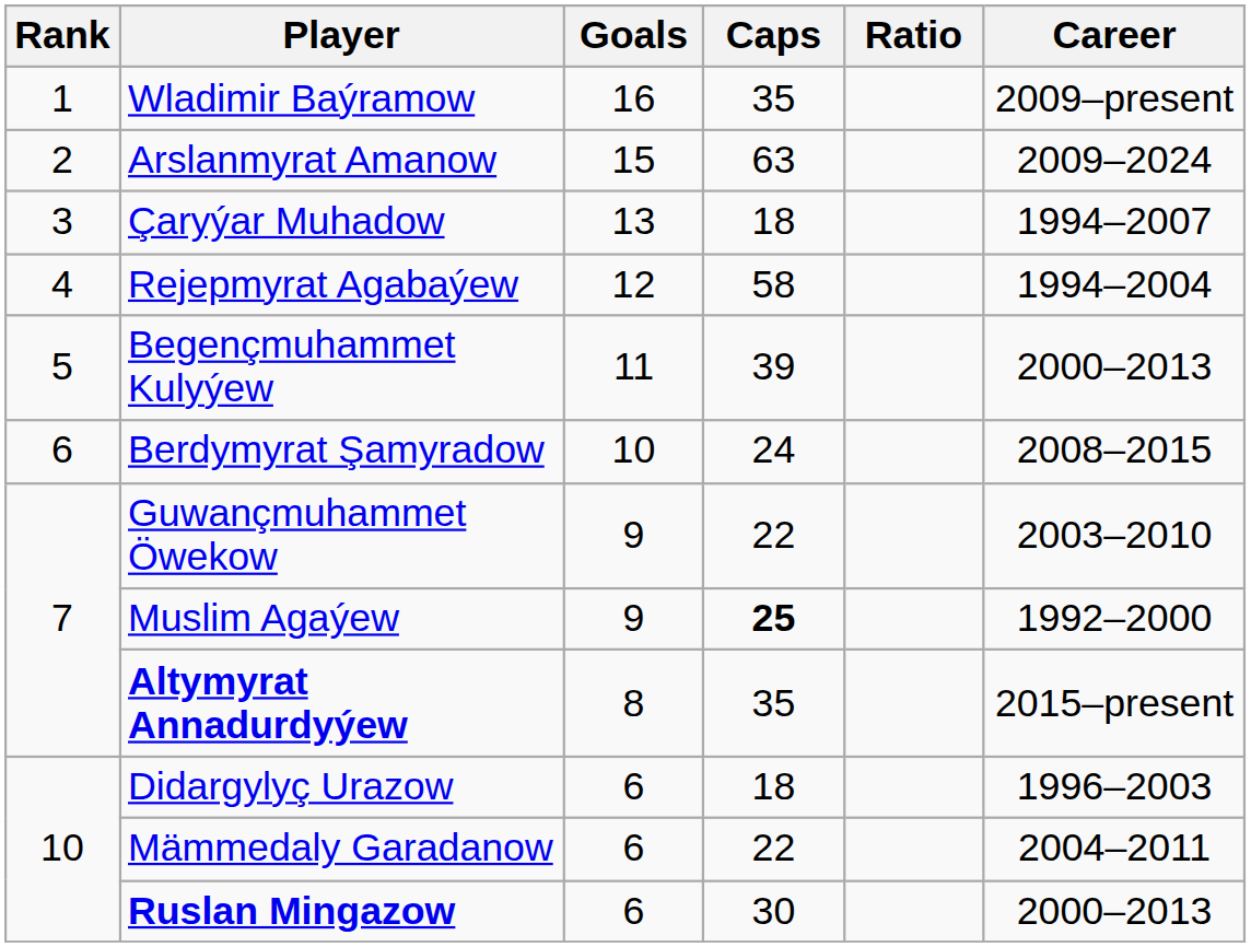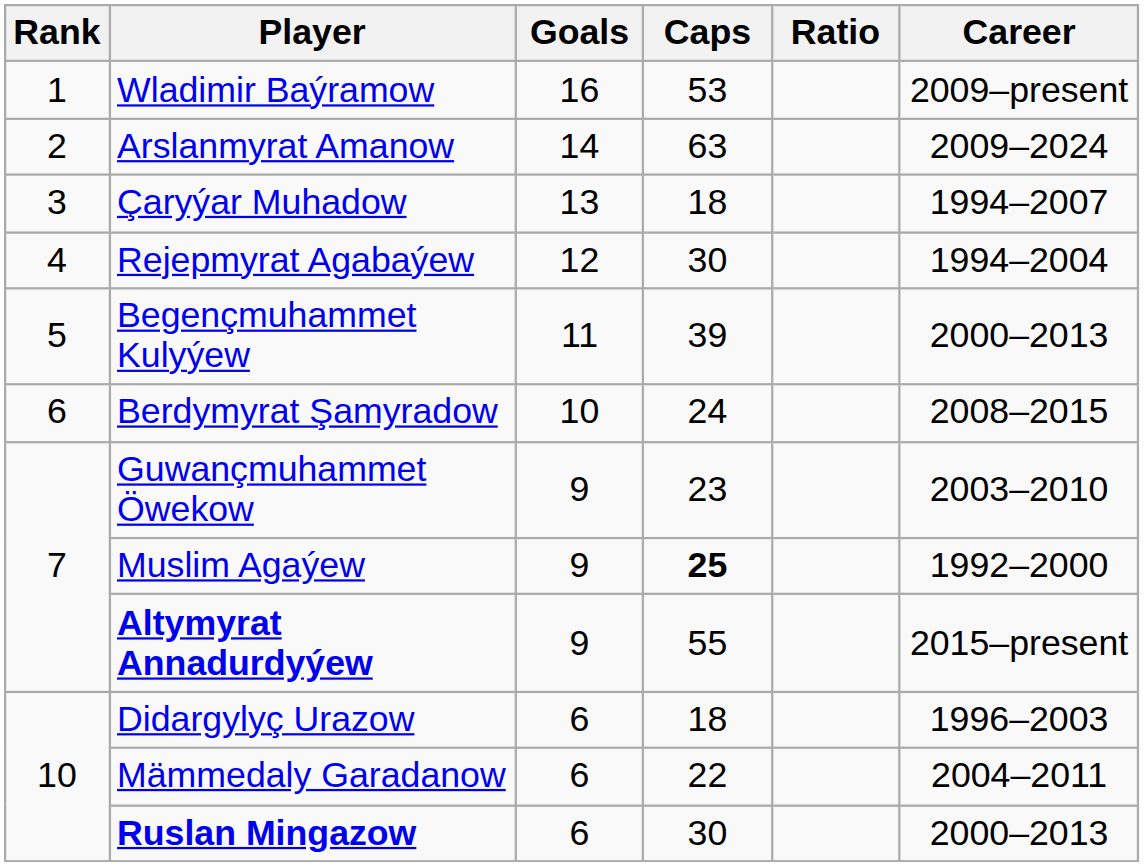 <table class="wikitable sortable" style="text-align:center;">
 <tr>
 <th width=30px>Rank</th>
 <th style="width:175px;">Player</th>
 <th width=50px>Goals</th>
 <th width=50px>Caps</th>
 <th width=50px>Ratio</th>
 <th style="width:100px;">Career</th>
 </tr>
 <tr>
 <td>1</td>
 <td style="text-align: left;"><a href='#'>Wladimir Baýramow</a></td>
 <td>16</td>
-<td>35</td>
+<td>53</td>
 <td></td>
 <td>2009–present</td>
 </tr>
 <tr>
 <td>2</td>
 <td style="text-align: left;"><a href='#'>Arslanmyrat Amanow</a></td>
-<td>15</td>
+<td>14</td>
 <td>63</td>
 <td></td>
 <td>2009–2024</td>
 </tr>
 <tr>
 <td>3</td>
 <td style="text-align: left;"><a href='#'>Çaryýar Muhadow</a></td>
 <td>13</td>
 <td>18</td>
 <td></td>
 <td>1994–2007</td>
 </tr>
 <tr>
 <td>4</td>
 <td style="text-align: left;"><a href='#'>Rejepmyrat Agabaýew</a></td>
 <td>12</td>
-<td>58</td>
+<td>30</td>
 <td></td>
 <td>1994–2004</td>
 </tr>
 <tr>
 <td>5</td>
 <td style="text-align: left;"><a href='#'>Begençmuhammet Kulyýew</a></td>
 <td>11</td>
 <td>39</td>
 <td></td>
 <td>2000–2013</td>
 </tr>
 <tr>
 <td>6</td>
 <td style="text-align: left;"><a href='#'>Berdymyrat Şamyradow</a></td>
 <td>10</td>
 <td>24</td>
 <td></td>
 <td>2008–2015</td>
 </tr>
 <tr>
 <td rowspan=3>7</td>
 <td style="text-align: left;"><a href='#'>Guwançmuhammet Öwekow</a></td>
 <td>9</td>
-<td>22</td>
+<td>23</td>
 <td></td>
 <td>2003–2010</td>
 </tr>
 <tr>
 <td style="text-align: left;"><a href='#'>Muslim Agaýew</a></td>
 <td>9</td>
 <td><strong>25</strong></td>
 <td></td>
 <td>1992–2000</td>
 </tr>
 <tr>
 <td style="text-align: left;"><strong><a href='#'>Altymyrat Annadurdyýew</a></strong></td>
-<td>8</td>
-<td>35</td>
+<td>9</td>
+<td>55</td>
 <td></td>
 <td>2015–present</td>
 </tr>
 <tr>
 <td rowspan=3>10</td>
 <td style="text-align: left;"><a href='#'>Didargylyç Urazow</a></td>
 <td>6</td>
 <td>18</td>
 <td></td>
 <td>1996–2003</td>
 </tr>
 <tr>
 <td style="text-align: left;"><a href='#'>Mämmedaly Garadanow</a></td>
 <td>6</td>
 <td>22</td>
 <td></td>
 <td>2004–2011</td>
 </tr>
 <tr>
 <td style="text-align: left;"><strong><a href='#'>Ruslan Mingazow</a></strong></td>
 <td>6</td>
 <td>30</td>
 <td></td>
 <td>2000–2013</td>
 </tr>
 <tr>
 </tr>
 </table>
